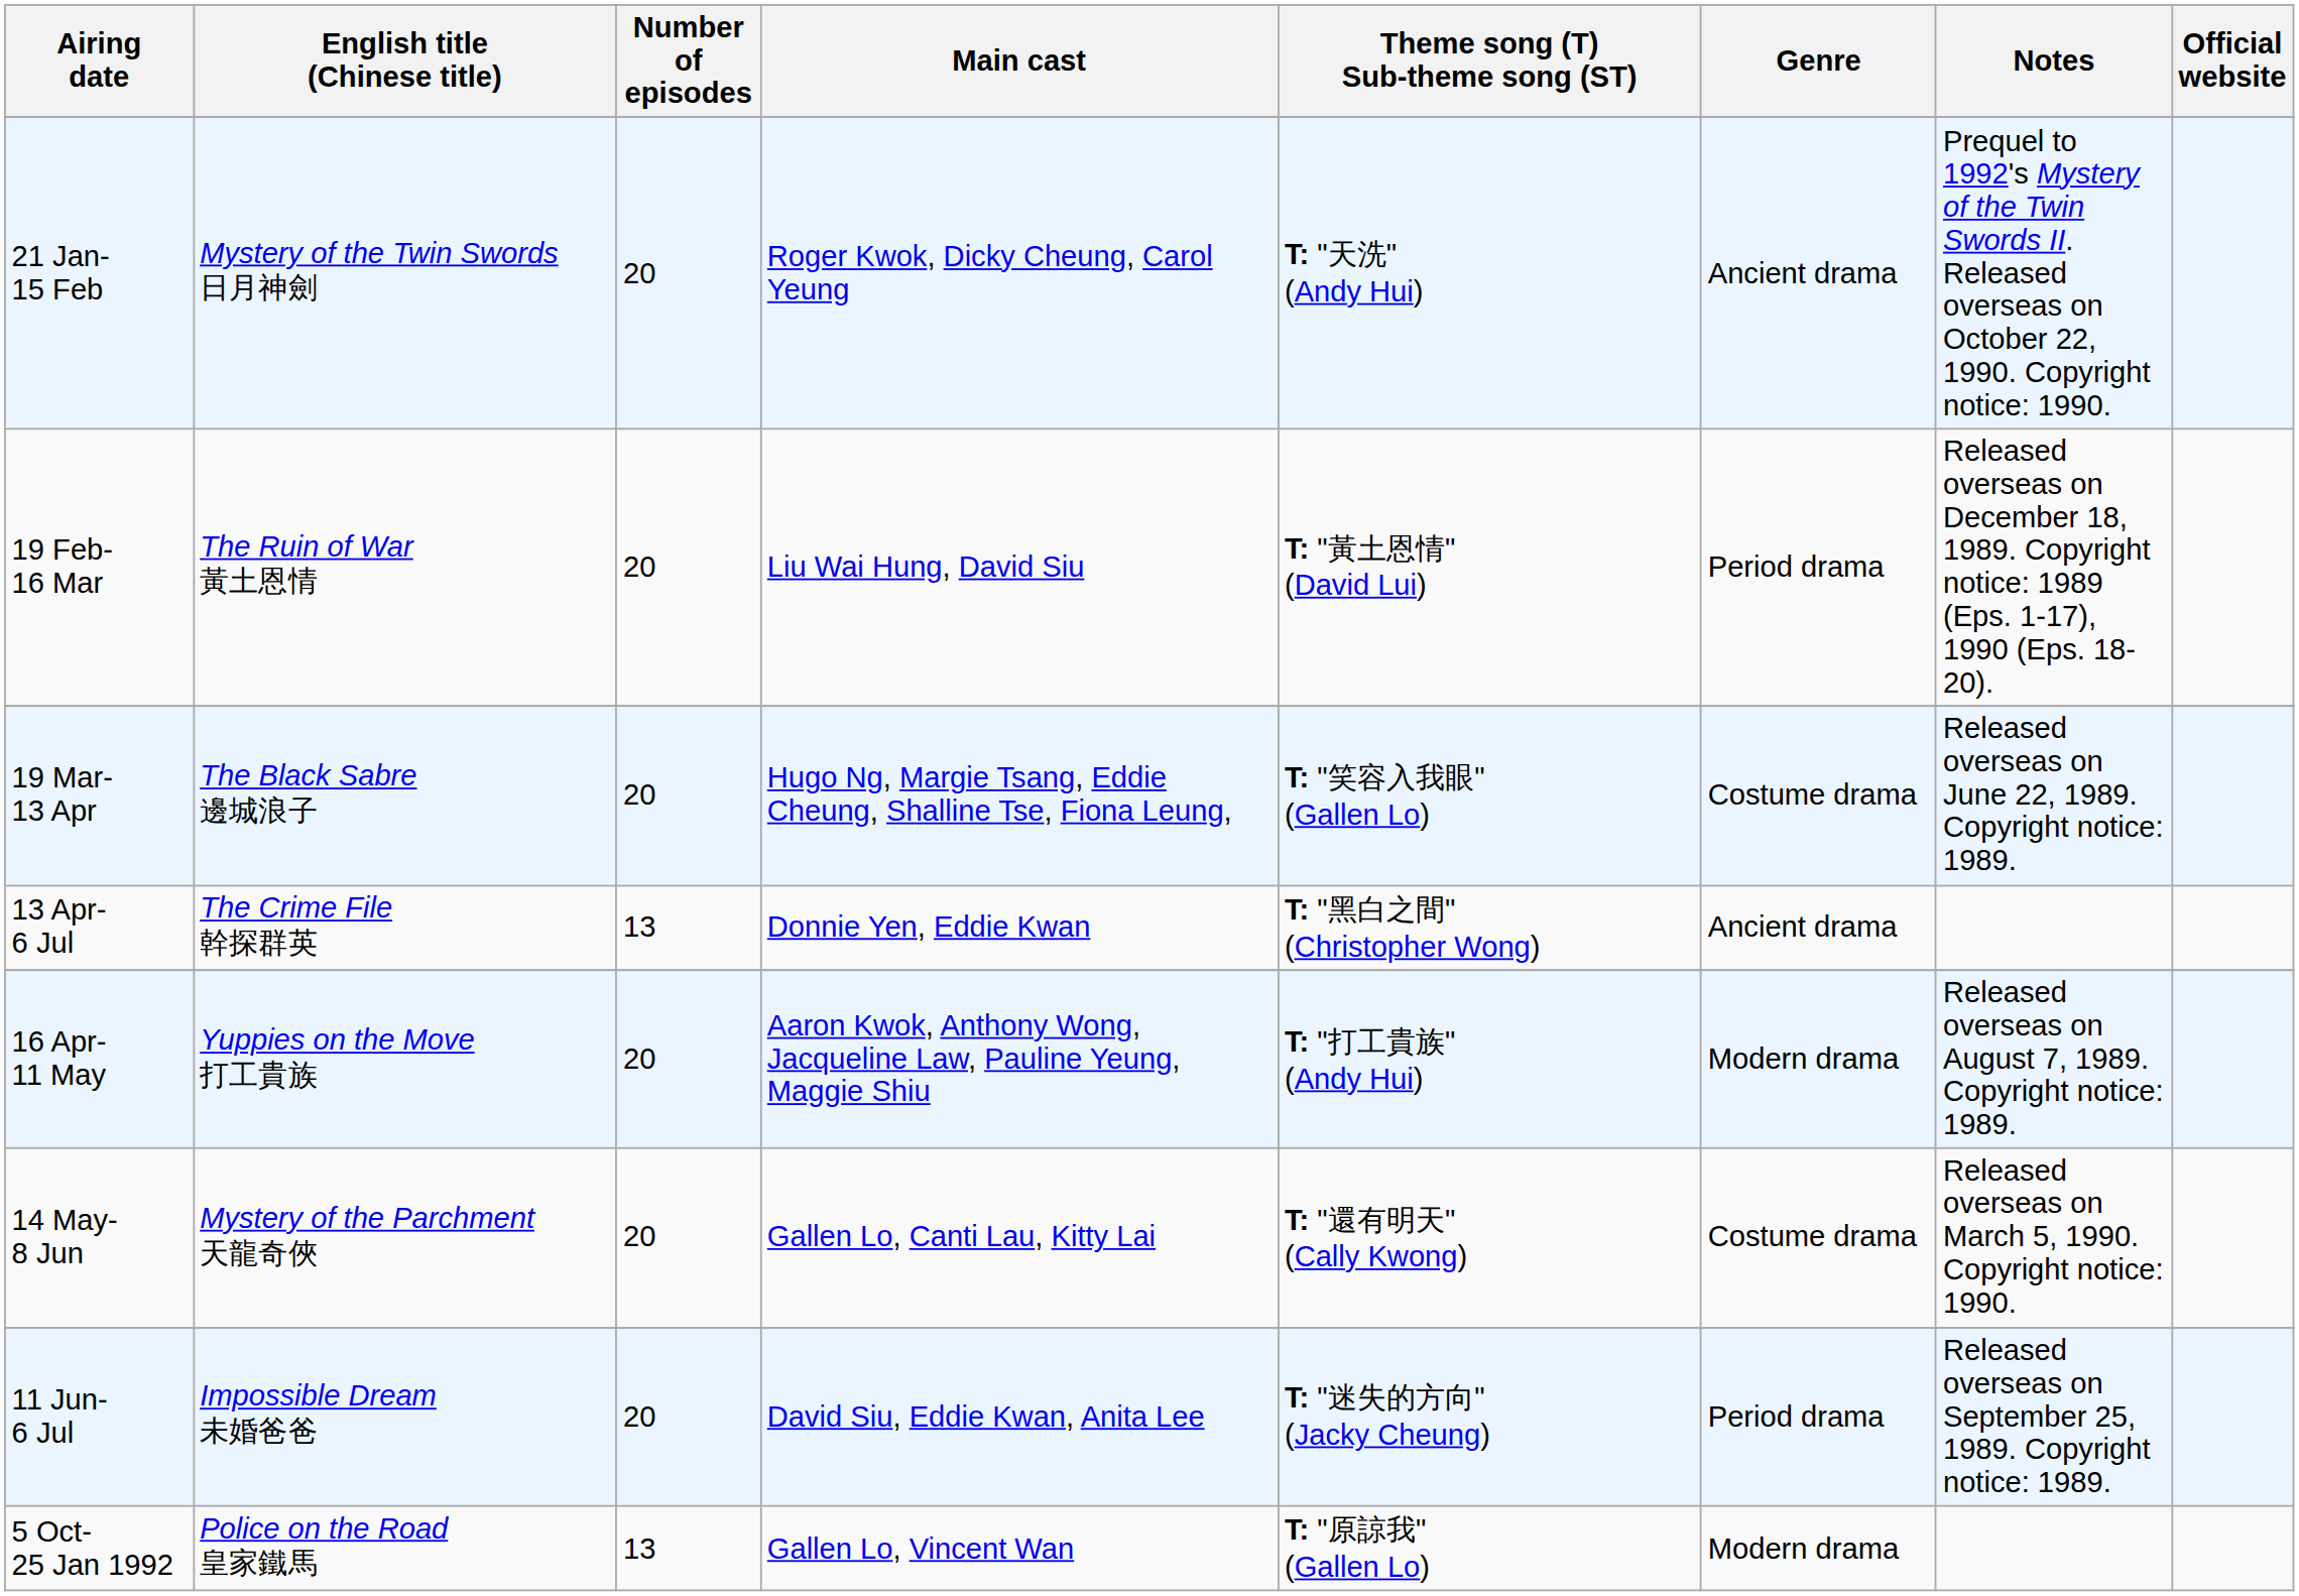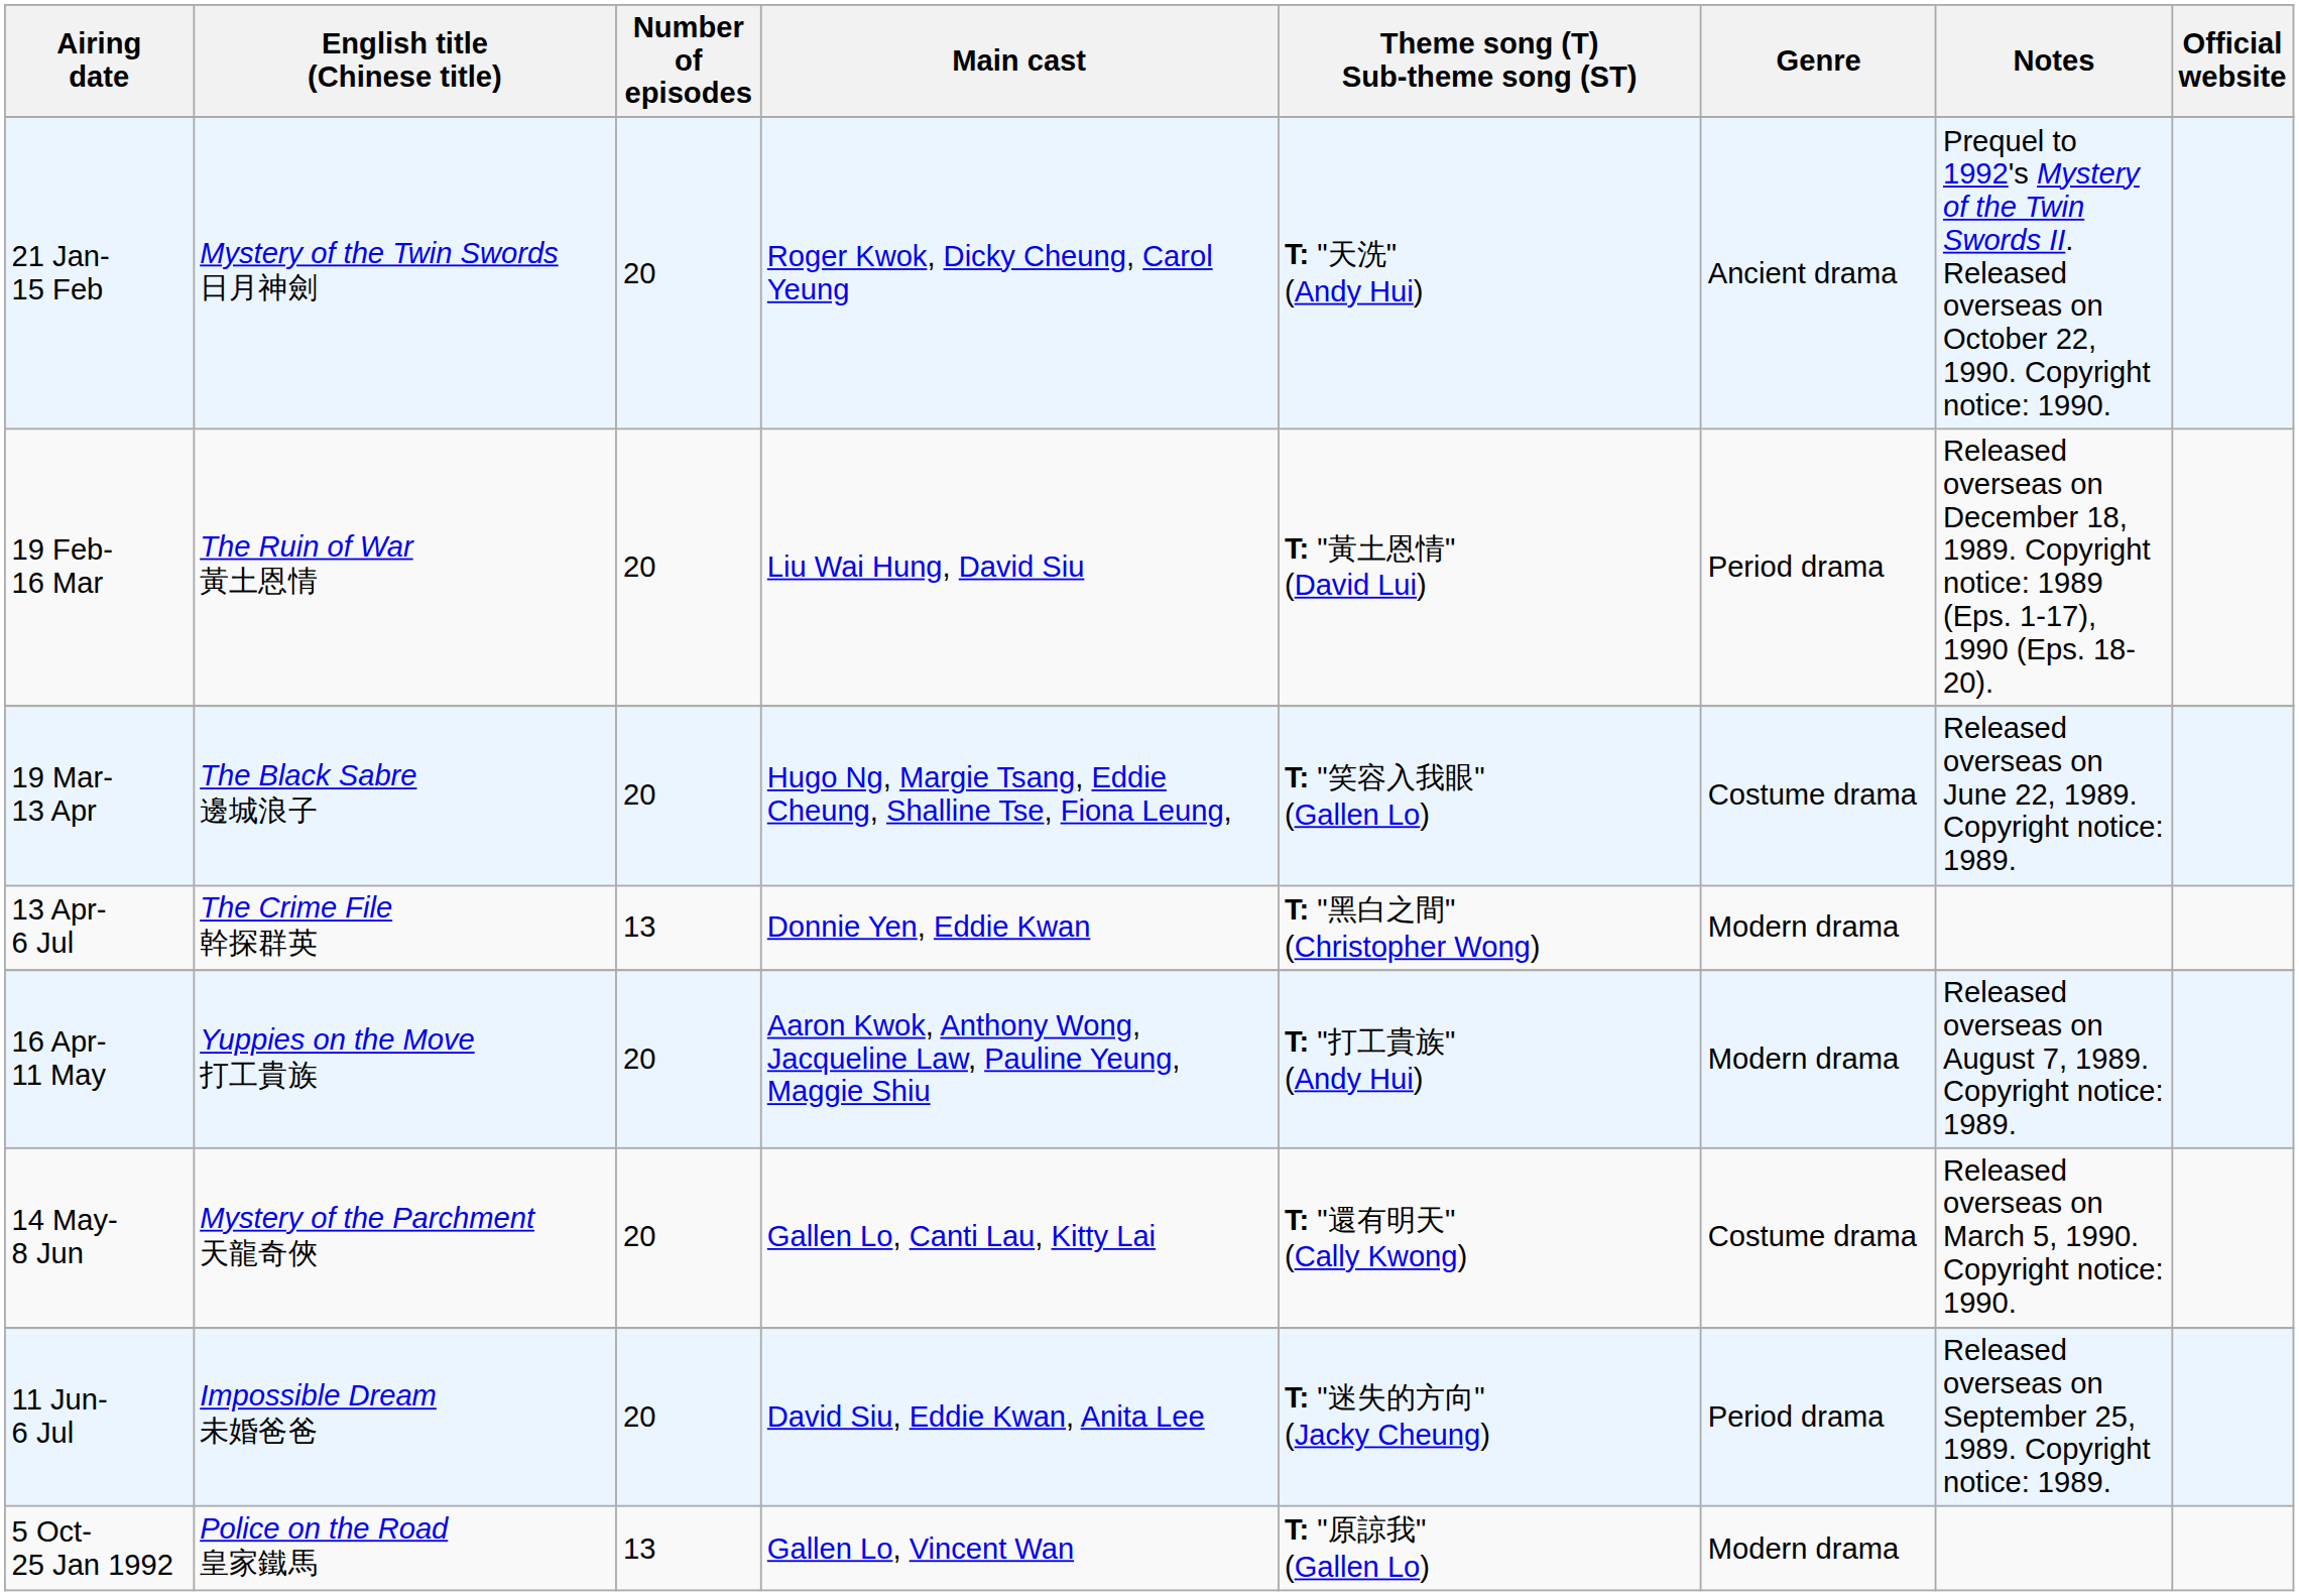 <table class="wikitable">
 <tr>
 <th align=center width=8% bgcolor="silver">Airing<br>date</th>
 <th align=center width=18% bgcolor="silver">English title <br> (Chinese title)</th>
 <th align=center width=5% bgcolor="silver">Number of episodes</th>
 <th align=center width=22% bgcolor="silver">Main cast</th>
 <th align=center width=18% bgcolor="silver">Theme song (T) <br>Sub-theme song (ST)</th>
 <th align=center width=10% bgcolor="silver">Genre</th>
 <th align=center width=10% bgcolor="silver">Notes</th>
 <th align=center width=1% bgcolor="silver">Official website</th>
 </tr>
 <tr>
 </tr>
 <tr ---- bgcolor="#ebf5ff">
 <td>21 Jan- <br> 15 Feb</td>
 <td><em><a href='#'>Mystery of the Twin Swords</a></em> <br> 日月神劍</td>
 <td>20</td>
 <td><a href='#'>Roger Kwok</a>, <a href='#'>Dicky Cheung</a>, <a href='#'>Carol Yeung</a></td>
 <td><strong>T:</strong> "天洗" <br> (<a href='#'>Andy Hui</a>)</td>
 <td>Ancient drama</td>
 <td>Prequel to <a href='#'>1992</a>'s <em><a href='#'>Mystery of the Twin Swords II</a></em>. Released overseas on October 22, 1990. Copyright notice: 1990.</td>
 <td></td>
 </tr>
 <tr>
 <td>19 Feb- <br> 16 Mar</td>
 <td><em><a href='#'>The Ruin of War</a></em> <br> 黃土恩情</td>
 <td>20</td>
 <td><a href='#'>Liu Wai Hung</a>, <a href='#'>David Siu</a></td>
 <td><strong>T:</strong> "黃土恩情" <br> (<a href='#'>David Lui</a>)</td>
 <td>Period drama</td>
 <td>Released overseas on December 18, 1989. Copyright notice: 1989 (Eps. 1-17), 1990 (Eps. 18-20).</td>
 <td></td>
 </tr>
 <tr>
 </tr>
 <tr ---- bgcolor="#ebf5ff">
 <td>19 Mar- <br> 13 Apr</td>
 <td><em><a href='#'>The Black Sabre</a></em> <br> 邊城浪子</td>
 <td>20</td>
 <td><a href='#'>Hugo Ng</a>, <a href='#'>Margie Tsang</a>, <a href='#'>Eddie Cheung</a>, <a href='#'>Shalline Tse</a>, <a href='#'>Fiona Leung</a>,</td>
 <td><strong>T:</strong> "笑容入我眼" <br> (<a href='#'>Gallen Lo</a>)</td>
 <td>Costume drama</td>
 <td>Released overseas on June 22, 1989. Copyright notice: 1989.</td>
 <td></td>
 </tr>
 <tr>
 <td>13 Apr- <br> 6 Jul</td>
 <td><em><a href='#'>The Crime File</a></em> <br> 幹探群英</td>
 <td>13</td>
 <td><a href='#'>Donnie Yen</a>, <a href='#'>Eddie Kwan</a></td>
 <td><strong>T:</strong> "黑白之間" <br> (<a href='#'>Christopher Wong</a>)</td>
-<td>Ancient drama</td>
+<td>Modern drama</td>
 <td></td>
 <td></td>
 </tr>
 <tr>
 </tr>
 <tr ---- bgcolor="#ebf5ff">
 <td>16 Apr- <br> 11 May</td>
 <td><em><a href='#'>Yuppies on the Move</a></em> <br> 打工貴族</td>
 <td>20</td>
 <td><a href='#'>Aaron Kwok</a>, <a href='#'>Anthony Wong</a>, <a href='#'>Jacqueline Law</a>, <a href='#'>Pauline Yeung</a>, <a href='#'>Maggie Shiu</a></td>
 <td><strong>T:</strong> "打工貴族" <br> (<a href='#'>Andy Hui</a>)</td>
 <td>Modern drama</td>
 <td>Released overseas on August 7, 1989. Copyright notice: 1989.</td>
 <td></td>
 </tr>
 <tr>
 <td>14 May- <br> 8 Jun</td>
 <td><em><a href='#'>Mystery of the Parchment</a></em> <br> 天龍奇俠</td>
 <td>20</td>
 <td><a href='#'>Gallen Lo</a>, <a href='#'>Canti Lau</a>, <a href='#'>Kitty Lai</a></td>
 <td><strong>T:</strong> "還有明天" <br> (<a href='#'>Cally Kwong</a>)</td>
 <td>Costume drama</td>
 <td>Released overseas on March 5, 1990. Copyright notice: 1990.</td>
 <td></td>
 </tr>
 <tr>
 </tr>
 <tr ---- bgcolor="ebf5ff">
 <td>11 Jun- <br> 6 Jul</td>
 <td><em><a href='#'>Impossible Dream</a></em> <br> 未婚爸爸</td>
 <td>20</td>
 <td><a href='#'>David Siu</a>, <a href='#'>Eddie Kwan</a>, <a href='#'>Anita Lee</a></td>
 <td><strong>T:</strong> "迷失的方向" <br> (<a href='#'>Jacky Cheung</a>)</td>
 <td>Period drama</td>
 <td>Released overseas on September 25, 1989. Copyright notice: 1989.</td>
 <td></td>
 </tr>
 <tr>
 <td>5 Oct- <br> 25 Jan 1992</td>
 <td><em><a href='#'>Police on the Road</a></em> <br> 皇家鐵馬</td>
 <td>13</td>
 <td><a href='#'>Gallen Lo</a>, <a href='#'>Vincent Wan</a></td>
 <td><strong>T:</strong> "原諒我" <br> (<a href='#'>Gallen Lo</a>)</td>
 <td>Modern drama</td>
 <td></td>
 <td></td>
 </tr>
 </table>
